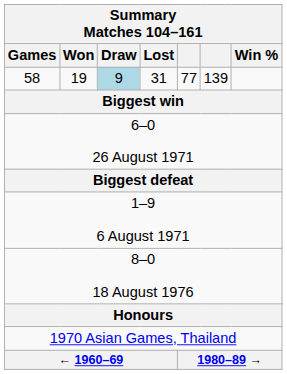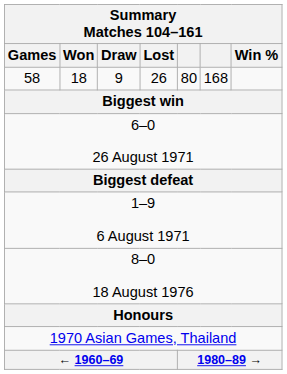 <table Class = "wikitable" style="text-align:center;">
 <tr>
 <th colspan=7>Summary <br> Matches 104–161</th>
 </tr>
 <tr>
 <th>Games</th>
 <th>Won</th>
 <th>Draw</th>
 <th>Lost</th>
 <th></th>
 <th></th>
 <th>Win %</th>
 </tr>
 <tr>
 <td>58</td>
-<td>19</td>
-<td style="background: lightblue;">9</td>
-<td>31</td>
-<td>77</td>
-<td>139</td>
+<td>18</td>
+<td>9</td>
+<td>26</td>
+<td>80</td>
+<td>168</td>
 <td></td>
 </tr>
 <tr>
 <th colspan=7>Biggest win</th>
 </tr>
 <tr>
 <td colspan=7> 6–0  <br><br>26 August 1971</td>
 </tr>
 <tr>
 <th colspan=7>Biggest defeat</th>
 </tr>
 <tr>
 <td colspan=7> 1–9  <br><br>6 August 1971</td>
 </tr>
 <tr>
 <td colspan=7> 8–0  <br><br>18 August 1976</td>
 </tr>
 <tr>
 <th colspan=7>Honours</th>
 </tr>
 <tr>
 <td colspan=7> <a href='#'>1970 Asian Games, Thailand</a></td>
 </tr>
 <tr>
 <th colspan=4 style="font-size: 86%;">← <a href='#'>1960–69</a></th>
 <th colspan=3 style="font-size: 86%;"><a href='#'>1980–89</a> →</th>
 </tr>
 </table>
